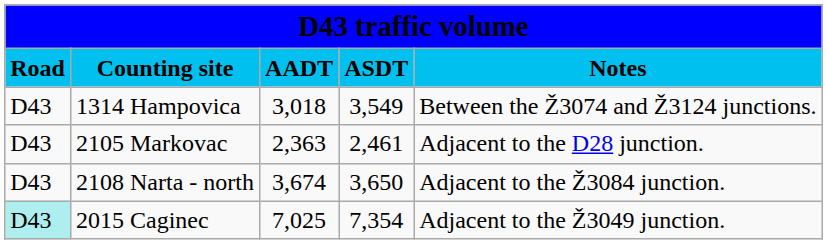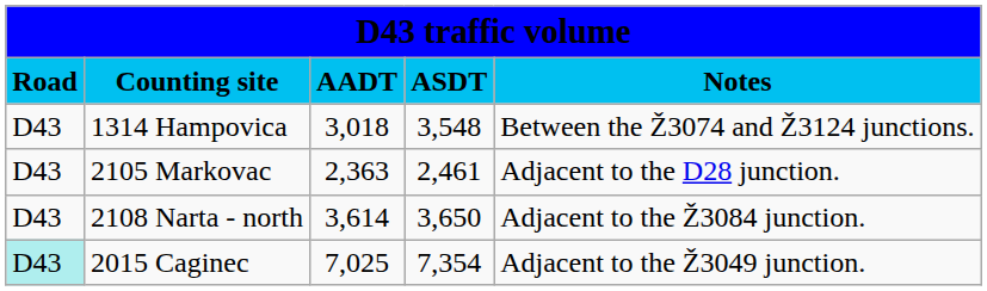 <table class="wikitable">
 <tr>
 <td colspan=5 bgcolor=blue align=center style=margin-top:15><span><big><strong>D43 traffic volume</strong></big></span></td>
 </tr>
 <tr>
 <td align=center bgcolor=00c0f0><strong>Road</strong></td>
 <td align=center bgcolor=00c0f0><strong>Counting site</strong></td>
 <td align=center bgcolor=00c0f0><strong>AADT</strong></td>
 <td align=center bgcolor=00c0f0><strong>ASDT</strong></td>
 <td align=center bgcolor=00c0f0><strong>Notes</strong></td>
 </tr>
 <tr>
 <td> D43</td>
 <td>1314 Hampovica</td>
 <td align=center>3,018</td>
-<td align=center>3,549</td>
+<td align=center>3,548</td>
 <td>Between the Ž3074 and Ž3124 junctions.</td>
 </tr>
 <tr>
 <td> D43</td>
 <td>2105 Markovac</td>
 <td align=center>2,363</td>
 <td align=center>2,461</td>
 <td>Adjacent to the <a href='#'>D28</a> junction.</td>
 </tr>
 <tr>
 <td> D43</td>
 <td>2108 Narta - north</td>
-<td align=center>3,674</td>
+<td align=center>3,614</td>
 <td align=center>3,650</td>
 <td>Adjacent to the Ž3084 junction.</td>
 </tr>
 <tr>
 <td style="background: paleturquoise;"> D43</td>
 <td>2015 Caginec</td>
 <td align=center>7,025</td>
 <td align=center>7,354</td>
 <td>Adjacent to the Ž3049 junction.</td>
 </tr>
 </table>
